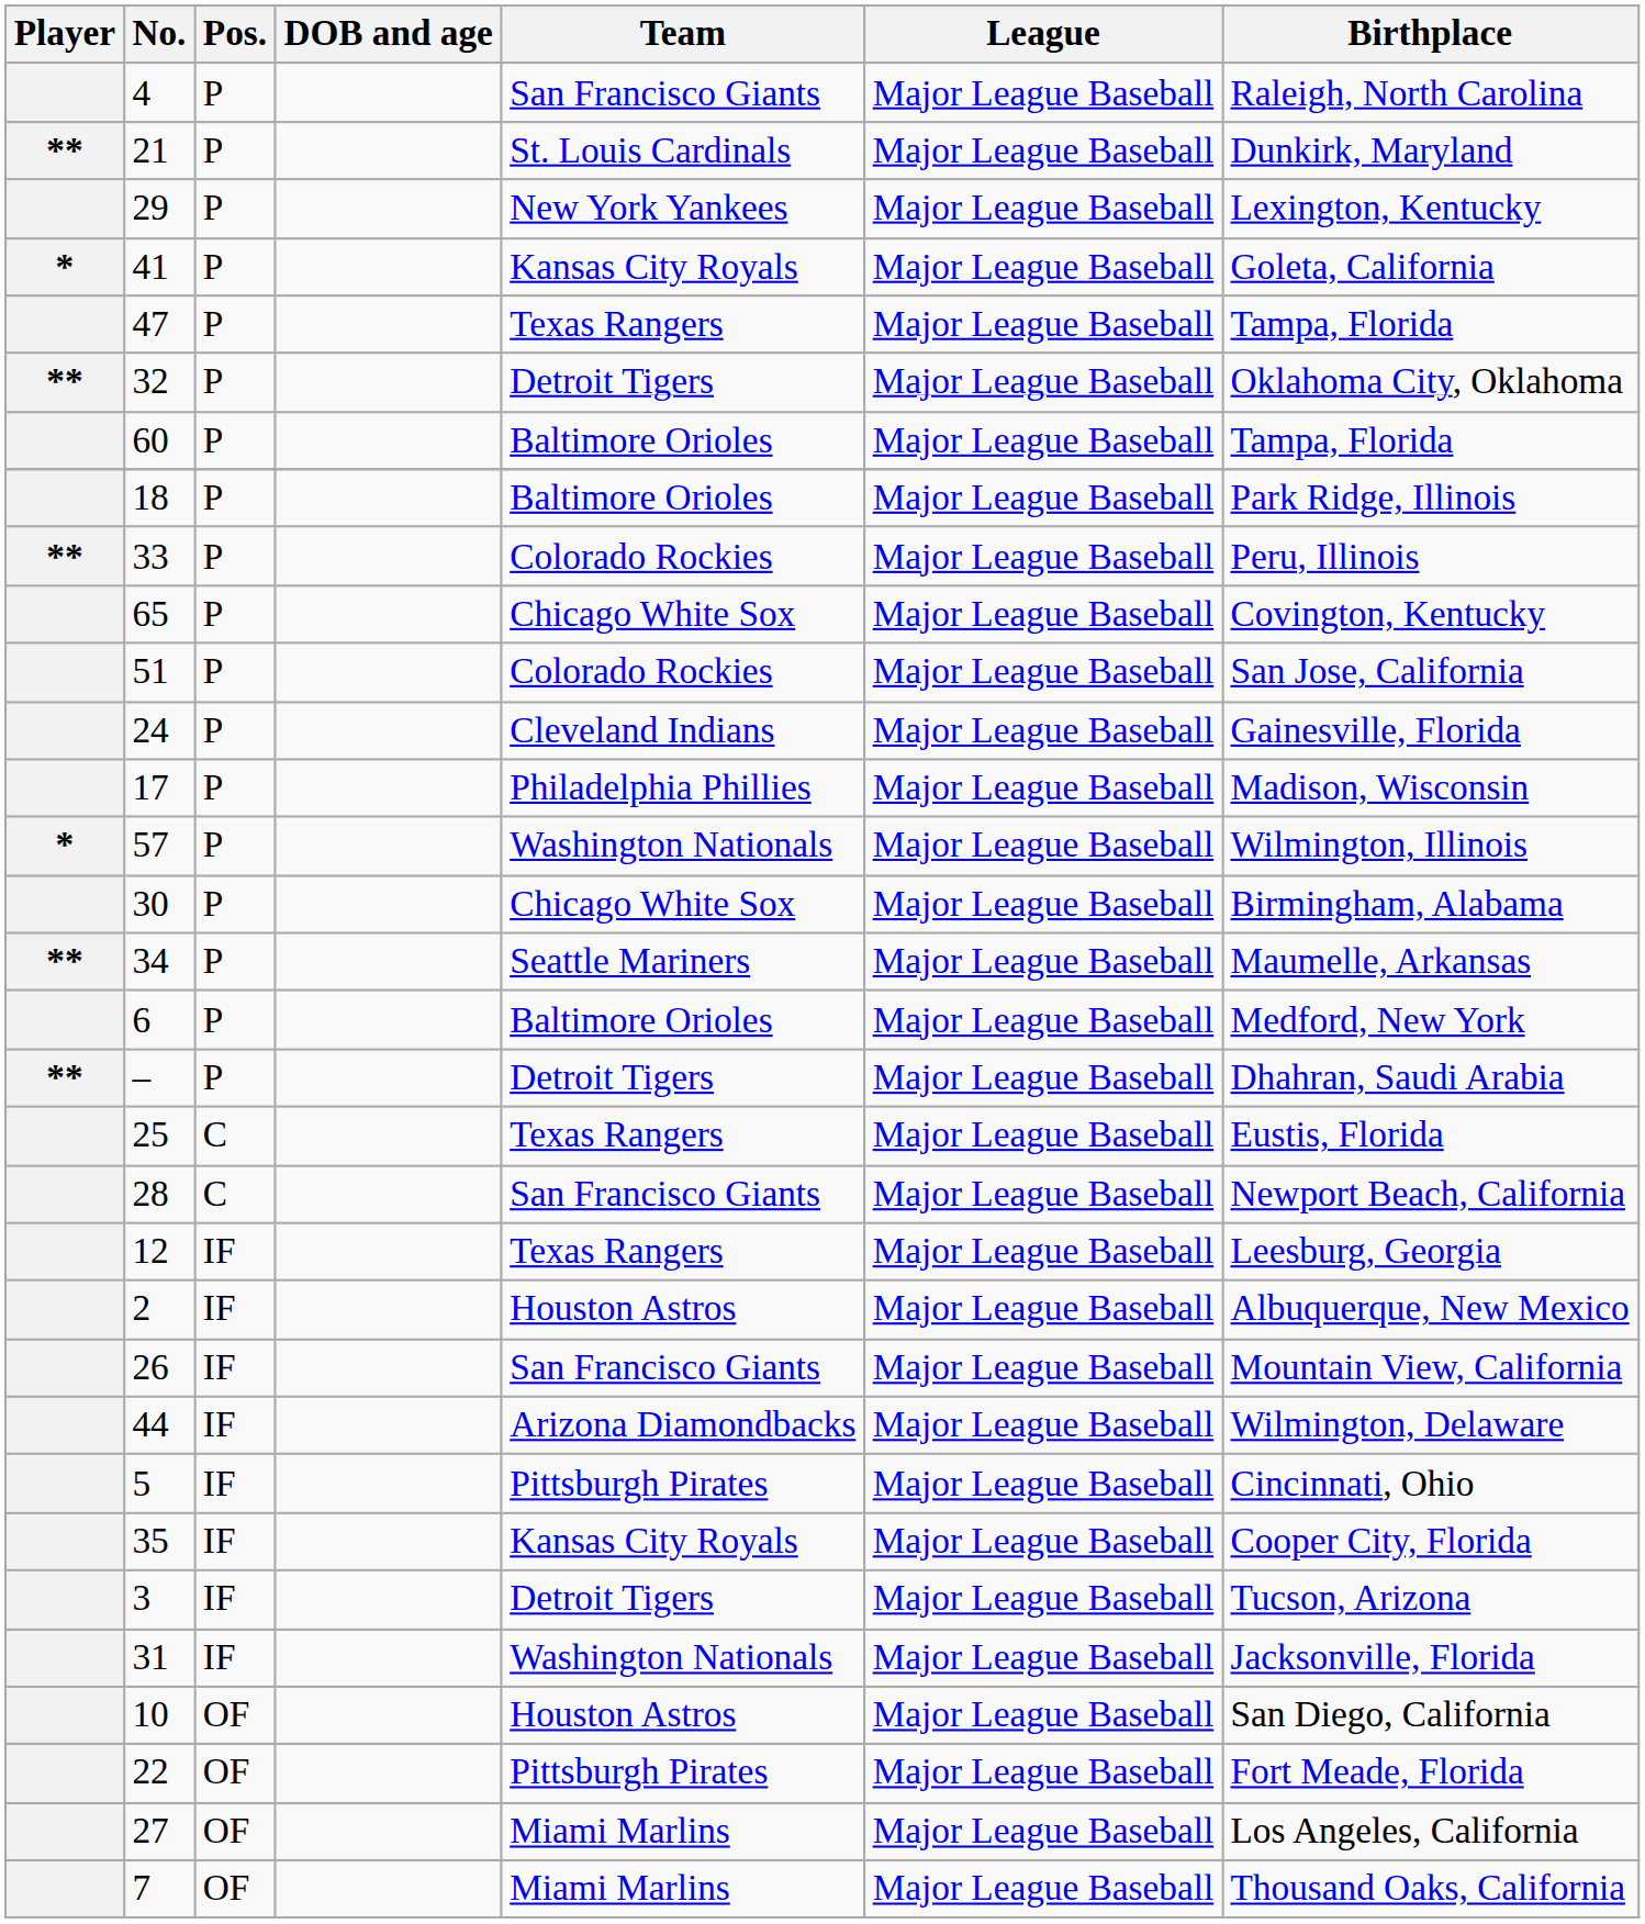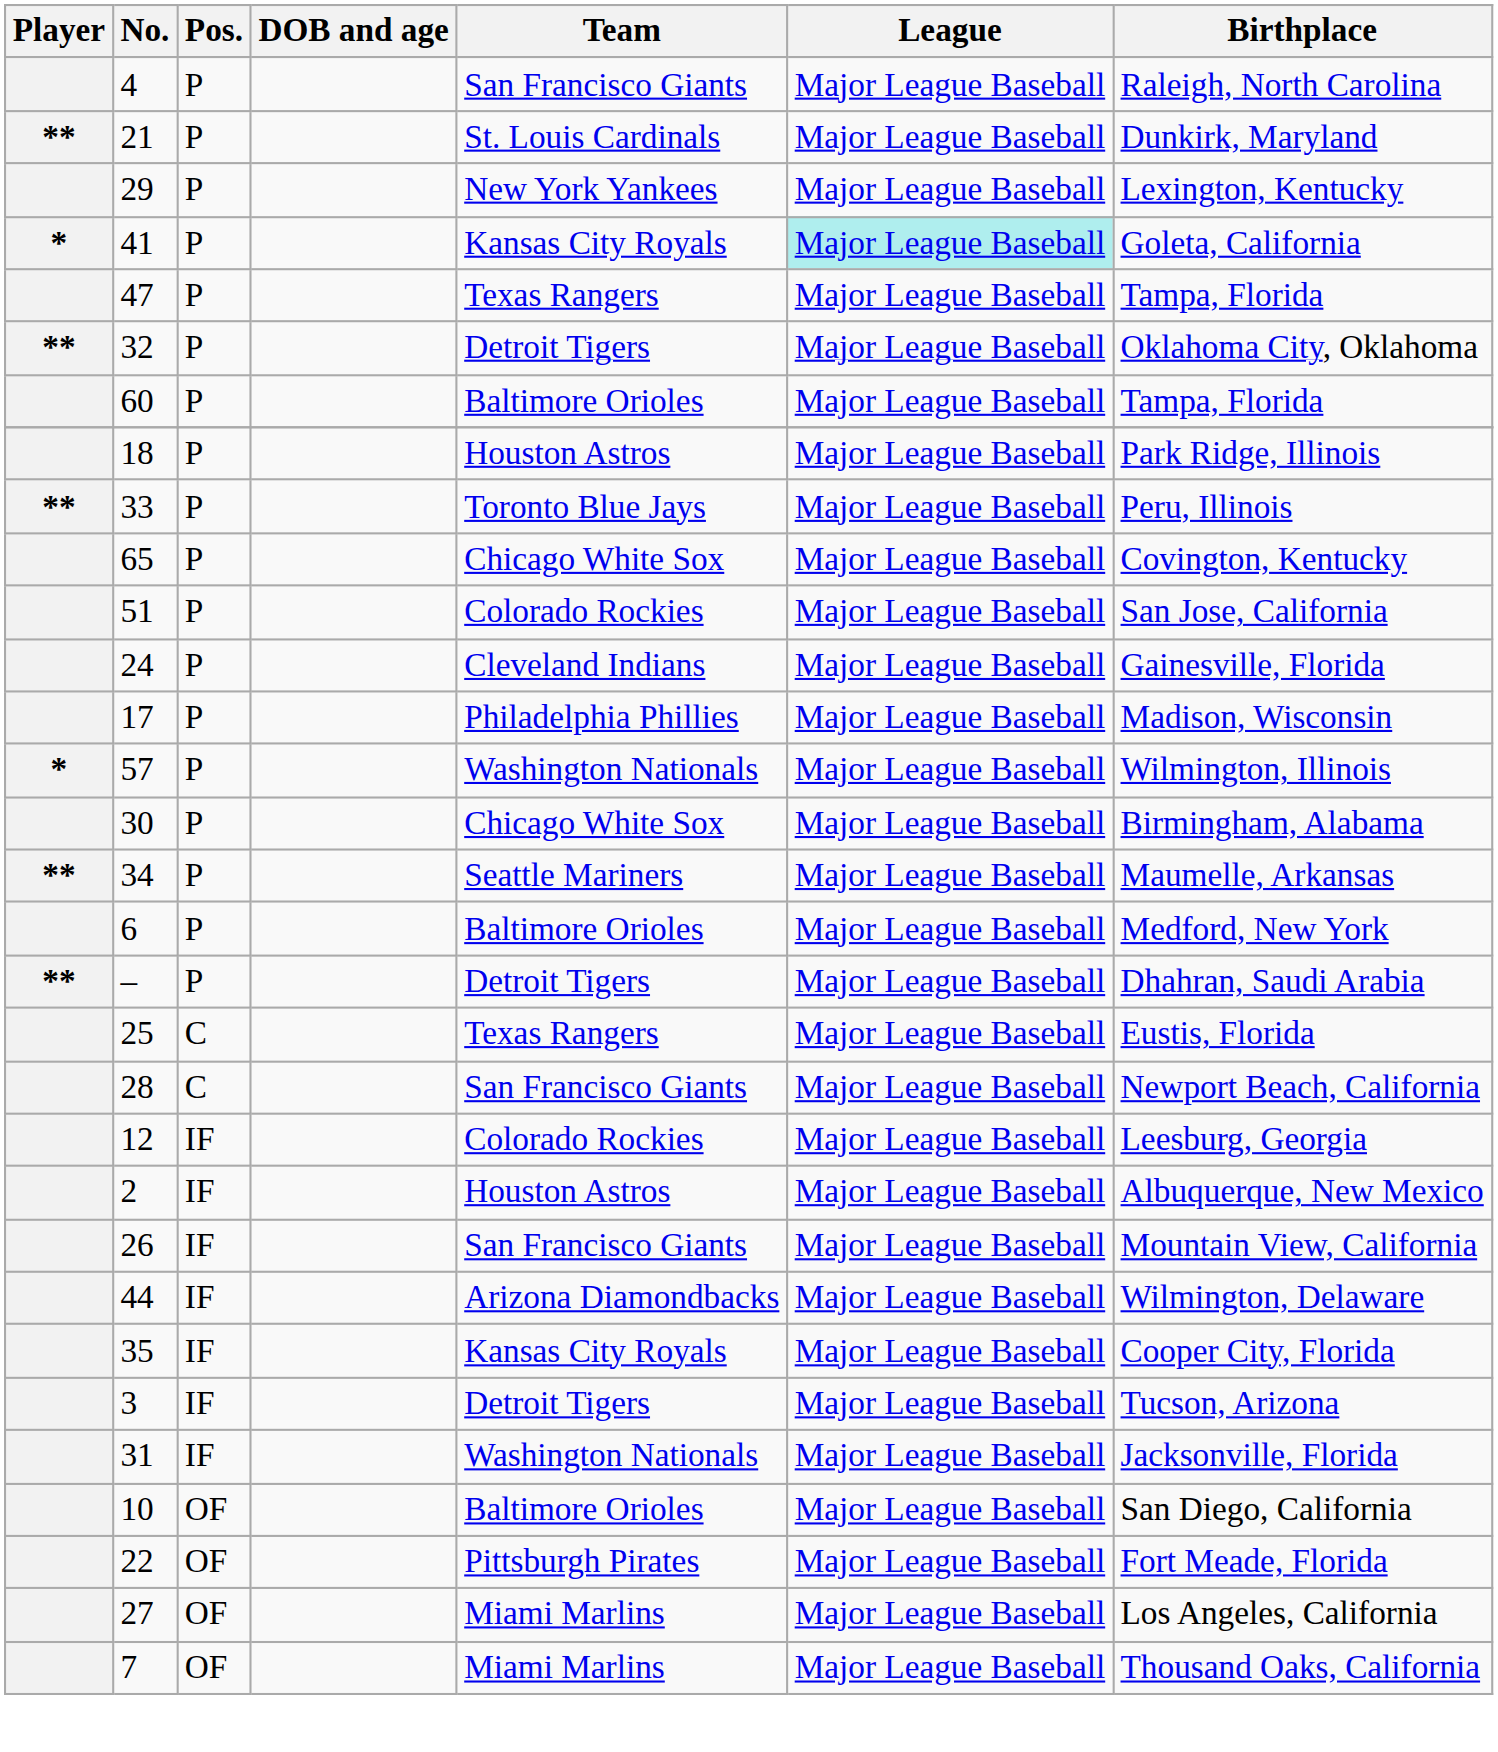 <table class="wikitable plainrowheaders sortable">
 <tr>
 <th scope="col">Player</th>
 <th scope="col">No.</th>
 <th scope="col">Pos.</th>
 <th scope="col">DOB and age</th>
 <th scope="col">Team</th>
 <th scope="col">League</th>
 <th scope="col">Birthplace</th>
 </tr>
 <tr>
 <th scope="row"></th>
 <td>4</td>
 <td>P</td>
 <td></td>
 <td> <a href='#'>San Francisco Giants</a></td>
 <td><a href='#'>Major League Baseball</a></td>
 <td> <a href='#'>Raleigh, North Carolina</a></td>
 </tr>
 <tr>
 <th scope="row">**</th>
 <td>21</td>
 <td>P</td>
 <td></td>
 <td> <a href='#'>St. Louis Cardinals</a></td>
 <td><a href='#'>Major League Baseball</a></td>
 <td> <a href='#'>Dunkirk, Maryland</a></td>
 </tr>
 <tr>
 <th scope="row"></th>
 <td>29</td>
 <td>P</td>
 <td></td>
 <td> <a href='#'>New York Yankees</a></td>
 <td><a href='#'>Major League Baseball</a></td>
 <td> <a href='#'>Lexington, Kentucky</a></td>
 </tr>
 <tr>
 <th scope="row">*</th>
 <td>41</td>
 <td>P</td>
 <td></td>
 <td> <a href='#'>Kansas City Royals</a></td>
-<td><a href='#'>Major League Baseball</a></td>
+<td style="background: paleturquoise;"><a href='#'>Major League Baseball</a></td>
 <td> <a href='#'>Goleta, California</a></td>
 </tr>
 <tr>
 <th scope="row"></th>
 <td>47</td>
 <td>P</td>
 <td></td>
 <td> <a href='#'>Texas Rangers</a></td>
 <td><a href='#'>Major League Baseball</a></td>
 <td> <a href='#'>Tampa, Florida</a></td>
 </tr>
 <tr>
 <th scope="row">**</th>
 <td>32</td>
 <td>P</td>
 <td></td>
 <td> <a href='#'>Detroit Tigers</a></td>
 <td><a href='#'>Major League Baseball</a></td>
 <td> <a href='#'>Oklahoma City</a>, Oklahoma</td>
 </tr>
 <tr>
 <th scope="row"></th>
 <td>60</td>
 <td>P</td>
 <td></td>
 <td> <a href='#'>Baltimore Orioles</a></td>
 <td><a href='#'>Major League Baseball</a></td>
 <td> <a href='#'>Tampa, Florida</a></td>
 </tr>
 <tr>
 </tr>
 <tr>
 <th scope="row"></th>
 <td>18</td>
 <td>P</td>
 <td></td>
-<td> <a href='#'>Baltimore Orioles</a></td>
+<td> <a href='#'>Houston Astros</a></td>
 <td><a href='#'>Major League Baseball</a></td>
 <td> <a href='#'>Park Ridge, Illinois</a></td>
 </tr>
 <tr>
 <th scope="row">**</th>
 <td>33</td>
 <td>P</td>
 <td></td>
-<td> <a href='#'>Colorado Rockies</a></td>
+<td> <a href='#'>Toronto Blue Jays</a></td>
 <td><a href='#'>Major League Baseball</a></td>
 <td> <a href='#'>Peru, Illinois</a></td>
 </tr>
 <tr>
 <th scope="row"></th>
 <td>65</td>
 <td>P</td>
 <td></td>
 <td> <a href='#'>Chicago White Sox</a></td>
 <td><a href='#'>Major League Baseball</a></td>
 <td> <a href='#'>Covington, Kentucky</a></td>
 </tr>
 <tr>
 <th scope="row"></th>
 <td>51</td>
 <td>P</td>
 <td></td>
 <td> <a href='#'>Colorado Rockies</a></td>
 <td><a href='#'>Major League Baseball</a></td>
 <td> <a href='#'>San Jose, California</a></td>
 </tr>
 <tr>
 <th scope="row"></th>
 <td>24</td>
 <td>P</td>
 <td></td>
 <td> <a href='#'>Cleveland Indians</a></td>
 <td><a href='#'>Major League Baseball</a></td>
 <td> <a href='#'>Gainesville, Florida</a></td>
 </tr>
 <tr>
 <th scope="row"></th>
 <td>17</td>
 <td>P</td>
 <td></td>
 <td> <a href='#'>Philadelphia Phillies</a></td>
 <td><a href='#'>Major League Baseball</a></td>
 <td> <a href='#'>Madison, Wisconsin</a></td>
 </tr>
 <tr>
 <th scope="row">*</th>
 <td>57</td>
 <td>P</td>
 <td></td>
 <td> <a href='#'>Washington Nationals</a></td>
 <td><a href='#'>Major League Baseball</a></td>
 <td> <a href='#'>Wilmington, Illinois</a></td>
 </tr>
 <tr>
 <th scope="row"></th>
 <td>30</td>
 <td>P</td>
 <td></td>
 <td> <a href='#'>Chicago White Sox</a></td>
 <td><a href='#'>Major League Baseball</a></td>
 <td> <a href='#'>Birmingham, Alabama</a></td>
 </tr>
 <tr>
 <th scope="row">**</th>
 <td>34</td>
 <td>P</td>
 <td></td>
 <td> <a href='#'>Seattle Mariners</a></td>
 <td><a href='#'>Major League Baseball</a></td>
 <td> <a href='#'>Maumelle, Arkansas</a></td>
 </tr>
 <tr>
 <th scope="row"></th>
 <td>6</td>
 <td>P</td>
 <td></td>
 <td> <a href='#'>Baltimore Orioles</a></td>
 <td><a href='#'>Major League Baseball</a></td>
 <td> <a href='#'>Medford, New York</a></td>
 </tr>
 <tr>
 <th scope="row">**</th>
 <td>–</td>
 <td>P</td>
 <td></td>
 <td> <a href='#'>Detroit Tigers</a></td>
 <td><a href='#'>Major League Baseball</a></td>
 <td> <a href='#'>Dhahran, Saudi Arabia</a></td>
 </tr>
 <tr>
 <th scope="row"></th>
 <td>25</td>
 <td>C</td>
 <td></td>
 <td> <a href='#'>Texas Rangers</a></td>
 <td><a href='#'>Major League Baseball</a></td>
 <td> <a href='#'>Eustis, Florida</a></td>
 </tr>
 <tr>
 <th scope="row"></th>
 <td>28</td>
 <td>C</td>
 <td></td>
 <td> <a href='#'>San Francisco Giants</a></td>
 <td><a href='#'>Major League Baseball</a></td>
 <td> <a href='#'>Newport Beach, California</a></td>
 </tr>
 <tr>
 <th scope="row"></th>
 <td>12</td>
 <td>IF</td>
 <td></td>
-<td> <a href='#'>Texas Rangers</a></td>
+<td> <a href='#'>Colorado Rockies</a></td>
 <td><a href='#'>Major League Baseball</a></td>
 <td> <a href='#'>Leesburg, Georgia</a></td>
 </tr>
 <tr>
 <th scope="row"></th>
 <td>2</td>
 <td>IF</td>
 <td></td>
 <td> <a href='#'>Houston Astros</a></td>
 <td><a href='#'>Major League Baseball</a></td>
 <td> <a href='#'>Albuquerque, New Mexico</a></td>
 </tr>
 <tr>
 <th scope="row"></th>
 <td>26</td>
 <td>IF</td>
 <td></td>
 <td> <a href='#'>San Francisco Giants</a></td>
 <td><a href='#'>Major League Baseball</a></td>
 <td> <a href='#'>Mountain View, California</a></td>
 </tr>
 <tr>
 <th scope="row"></th>
 <td>44</td>
 <td>IF</td>
 <td></td>
 <td> <a href='#'>Arizona Diamondbacks</a></td>
 <td><a href='#'>Major League Baseball</a></td>
 <td> <a href='#'>Wilmington, Delaware</a></td>
-</tr>
-<tr>
-<th scope="row"></th>
-<td>5</td>
-<td>IF</td>
-<td></td>
-<td> <a href='#'>Pittsburgh Pirates</a></td>
-<td><a href='#'>Major League Baseball</a></td>
-<td> <a href='#'>Cincinnati</a>, Ohio</td>
 </tr>
 <tr>
 <th scope="row"></th>
 <td>35</td>
 <td>IF</td>
 <td></td>
 <td> <a href='#'>Kansas City Royals</a></td>
 <td><a href='#'>Major League Baseball</a></td>
 <td> <a href='#'>Cooper City, Florida</a></td>
 </tr>
 <tr>
 <th scope="row"></th>
 <td>3</td>
 <td>IF</td>
 <td></td>
 <td> <a href='#'>Detroit Tigers</a></td>
 <td><a href='#'>Major League Baseball</a></td>
 <td> <a href='#'>Tucson, Arizona</a></td>
 </tr>
 <tr>
 <th scope="row"></th>
 <td>31</td>
 <td>IF</td>
 <td></td>
 <td> <a href='#'>Washington Nationals</a></td>
 <td><a href='#'>Major League Baseball</a></td>
 <td> <a href='#'>Jacksonville, Florida</a></td>
 </tr>
 <tr>
 <th scope="row"></th>
 <td>10</td>
 <td>OF</td>
 <td></td>
-<td> <a href='#'>Houston Astros</a></td>
+<td> <a href='#'>Baltimore Orioles</a></td>
 <td><a href='#'>Major League Baseball</a></td>
 <td> San Diego, California</td>
 </tr>
 <tr>
 <th scope="row"></th>
 <td>22</td>
 <td>OF</td>
 <td></td>
 <td> <a href='#'>Pittsburgh Pirates</a></td>
 <td><a href='#'>Major League Baseball</a></td>
 <td> <a href='#'>Fort Meade, Florida</a></td>
 </tr>
 <tr>
 <th scope="row"></th>
 <td>27</td>
 <td>OF</td>
 <td></td>
 <td> <a href='#'>Miami Marlins</a></td>
 <td><a href='#'>Major League Baseball</a></td>
 <td> Los Angeles, California</td>
 </tr>
 <tr>
 <th scope="row"></th>
 <td>7</td>
 <td>OF</td>
 <td></td>
 <td> <a href='#'>Miami Marlins</a></td>
 <td><a href='#'>Major League Baseball</a></td>
 <td> <a href='#'>Thousand Oaks, California</a></td>
 </tr>
 </table>
